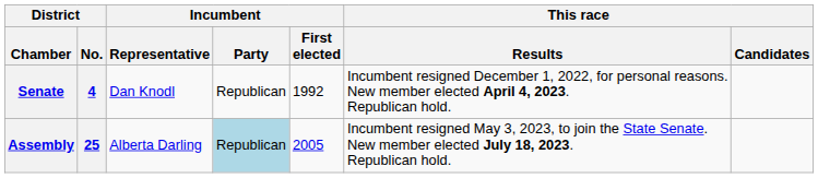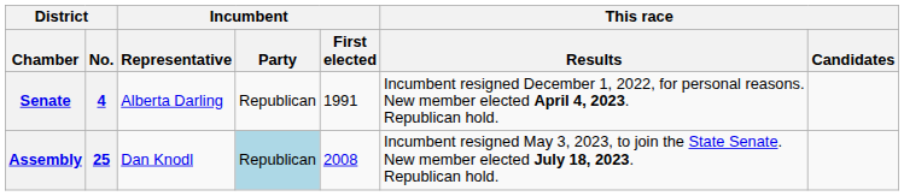 <table class="wikitable sortable">
 <tr valign=bottom>
 <th colspan="2">District</th>
 <th colspan="3">Incumbent</th>
 <th colspan="2">This race</th>
 </tr>
 <tr valign=bottom>
 <th>Chamber</th>
 <th>No.</th>
 <th>Representative</th>
 <th>Party</th>
 <th>First<br>elected</th>
 <th>Results</th>
 <th>Candidates</th>
 </tr>
 <tr>
 <th><a href='#'>Senate</a></th>
 <th><a href='#'>4</a></th>
-<td><a href='#'>Dan Knodl</a></td>
+<td><a href='#'>Alberta Darling</a></td>
 <td>Republican</td>
-<td>1992</td>
+<td>1991</td>
 <td>Incumbent resigned December 1, 2022, for personal reasons.<br>New member elected <strong>April 4, 2023</strong>.<br>Republican hold.</td>
 <td nowrap></td>
 </tr>
 <tr>
 <th><a href='#'>Assembly</a></th>
 <th><a href='#'>25</a></th>
-<td><a href='#'>Alberta Darling</a></td>
+<td><a href='#'>Dan Knodl</a></td>
 <td style="background: lightblue;">Republican</td>
-<td><a href='#'>2005</a></td>
+<td><a href='#'>2008</a></td>
 <td>Incumbent resigned May 3, 2023, to join the <a href='#'>State Senate</a>.<br>New member elected <strong>July 18, 2023</strong>.<br>Republican hold.</td>
 <td nowrap></td>
 </tr>
 </table>
